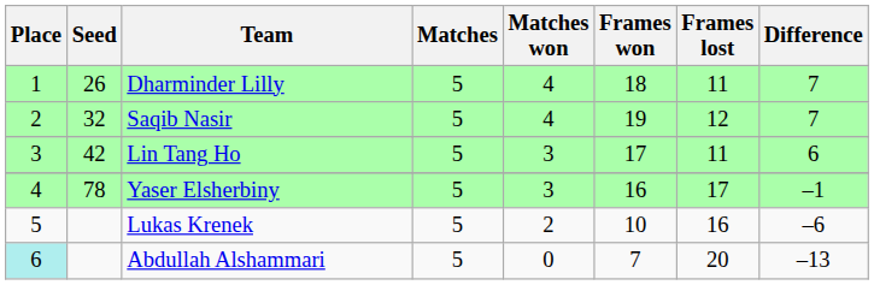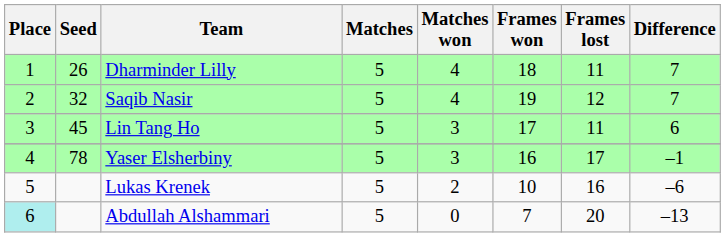 <table class="wikitable" style="text-align: center;">
 <tr>
 <th width=20>Place</th>
 <th width=20>Seed</th>
 <th width=200>Team</th>
 <th width=20>Matches</th>
 <th width=20>Matches won</th>
 <th width=20>Frames won</th>
 <th width=20>Frames lost</th>
 <th width=20>Difference</th>
 </tr>
 <tr style="background:#aaffaa;">
 <td>1</td>
 <td>26</td>
 <td style="text-align:left;"> <a href='#'>Dharminder Lilly</a></td>
 <td>5</td>
 <td>4</td>
 <td>18</td>
 <td>11</td>
 <td>7</td>
 </tr>
 <tr style="background:#aaffaa;">
 <td>2</td>
 <td>32</td>
 <td style="text-align:left;"> <a href='#'>Saqib Nasir</a></td>
 <td>5</td>
 <td>4</td>
 <td>19</td>
 <td>12</td>
 <td>7</td>
 </tr>
 <tr>
 </tr>
 <tr style="background:#aaffaa;">
 <td>3</td>
-<td>42</td>
+<td>45</td>
 <td style="text-align:left;"> <a href='#'>Lin Tang Ho</a></td>
 <td>5</td>
 <td>3</td>
 <td>17</td>
 <td>11</td>
 <td>6</td>
 </tr>
 <tr>
 </tr>
 <tr style="background:#aaffaa;">
 <td>4</td>
 <td>78</td>
 <td style="text-align:left;"> <a href='#'>Yaser Elsherbiny</a></td>
 <td>5</td>
 <td>3</td>
 <td>16</td>
 <td>17</td>
 <td>–1</td>
 </tr>
 <tr>
 <td>5</td>
 <td></td>
 <td style="text-align:left;"> <a href='#'>Lukas Krenek</a></td>
 <td>5</td>
 <td>2</td>
 <td>10</td>
 <td>16</td>
 <td>–6</td>
 </tr>
 <tr>
 <td style="background: paleturquoise;">6</td>
 <td></td>
 <td style="text-align:left;"> <a href='#'>Abdullah Alshammari</a></td>
 <td>5</td>
 <td>0</td>
 <td>7</td>
 <td>20</td>
 <td>–13</td>
 </tr>
 </table>
